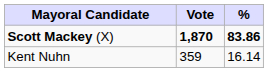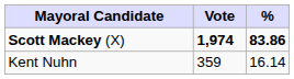 <table class="wikitable">
 <tr>
 <th style="background:#ddf; width:200px;">Mayoral Candidate</th>
 <th style="background:#ddf; width:50px;">Vote</th>
 <th style="background:#ddf; width:30px;">%</th>
 </tr>
 <tr>
 <td><strong>Scott Mackey</strong> (X)</td>
-<td><strong>1,870</strong></td>
+<td><strong>1,974</strong></td>
 <td><strong>83.86</strong></td>
 </tr>
 <tr>
 <td>Kent Nuhn</td>
 <td>359</td>
 <td>16.14</td>
 </tr>
 </table>
